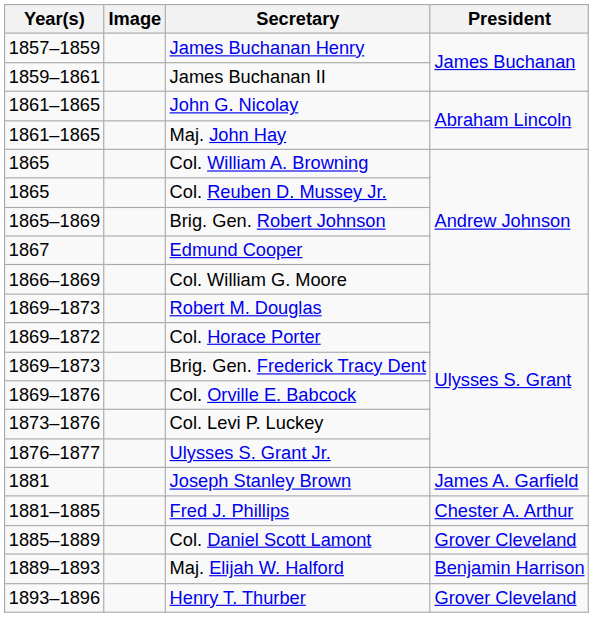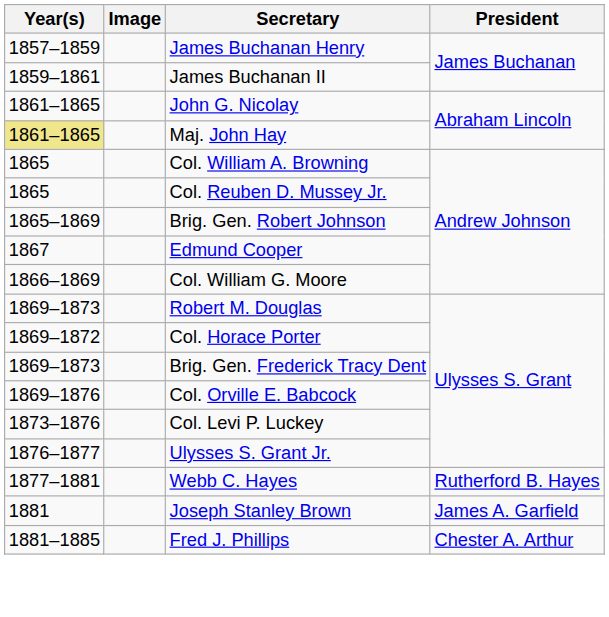 <table class="wikitable">
 <tr>
 <th>Year(s)</th>
 <th>Image</th>
 <th>Secretary</th>
 <th>President</th>
 </tr>
 <tr>
 <td>1857–1859</td>
 <td></td>
 <td><a href='#'>James Buchanan Henry</a></td>
 <td rowspan=2><a href='#'>James Buchanan</a></td>
 </tr>
 <tr>
 <td>1859–1861</td>
 <td></td>
 <td>James Buchanan II</td>
 </tr>
 <tr>
 <td>1861–1865</td>
 <td></td>
 <td><a href='#'>John G. Nicolay</a></td>
 <td rowspan=2><a href='#'>Abraham Lincoln</a></td>
 </tr>
 <tr>
-<td>1861–1865</td>
+<td style="background: khaki;">1861–1865</td>
 <td></td>
 <td>Maj. <a href='#'>John Hay</a></td>
 </tr>
 <tr>
 <td>1865</td>
 <td></td>
 <td>Col. <a href='#'>William A. Browning</a></td>
 <td rowspan=5><a href='#'>Andrew Johnson</a></td>
 </tr>
 <tr>
 <td>1865</td>
 <td></td>
 <td>Col. <a href='#'>Reuben D. Mussey Jr.</a></td>
 </tr>
 <tr>
 <td>1865–1869</td>
 <td></td>
 <td>Brig. Gen. <a href='#'>Robert Johnson</a></td>
 </tr>
 <tr>
 <td>1867</td>
 <td></td>
 <td><a href='#'>Edmund Cooper</a></td>
 </tr>
 <tr>
 <td>1866–1869</td>
 <td></td>
 <td>Col. William G. Moore</td>
 </tr>
 <tr>
 <td>1869–1873</td>
 <td></td>
 <td><a href='#'>Robert M. Douglas</a></td>
 <td rowspan=6><a href='#'>Ulysses S. Grant</a></td>
 </tr>
 <tr>
 <td>1869–1872</td>
 <td></td>
 <td>Col. <a href='#'>Horace Porter</a></td>
 </tr>
 <tr>
 <td>1869–1873</td>
 <td></td>
 <td>Brig. Gen. <a href='#'>Frederick Tracy Dent</a></td>
 </tr>
 <tr>
 <td>1869–1876</td>
 <td></td>
 <td>Col. <a href='#'>Orville E. Babcock</a></td>
 </tr>
 <tr>
 <td>1873–1876</td>
 <td></td>
 <td>Col. Levi P. Luckey</td>
 </tr>
 <tr>
 <td>1876–1877</td>
 <td></td>
 <td><a href='#'>Ulysses S. Grant Jr.</a></td>
 </tr>
 <tr>
+<td>1877–1881</td>
+<td></td>
+<td><a href='#'>Webb C. Hayes</a></td>
+<td><a href='#'>Rutherford B. Hayes</a></td>
+</tr>
+<tr>
 <td rowspan=2>1881</td>
 <td rowspan=2></td>
 <td rowspan=2><a href='#'>Joseph Stanley Brown</a></td>
 <td><a href='#'>James A. Garfield</a></td>
 </tr>
 <tr>
 <td rowspan=2><a href='#'>Chester A. Arthur</a></td>
 </tr>
 <tr>
 <td>1881–1885</td>
 <td></td>
 <td><a href='#'>Fred J. Phillips</a></td>
 </tr>
-<tr>
-<td>1885–1889</td>
-<td></td>
-<td>Col. <a href='#'>Daniel Scott Lamont</a></td>
-<td><a href='#'>Grover Cleveland</a></td>
-</tr>
-<tr>
-<td>1889–1893</td>
-<td></td>
-<td>Maj. <a href='#'>Elijah W. Halford</a></td>
-<td><a href='#'>Benjamin Harrison</a></td>
-</tr>
-<tr>
-<td>1893–1896</td>
-<td></td>
-<td><a href='#'>Henry T. Thurber</a></td>
-<td><a href='#'>Grover Cleveland</a></td>
-</tr>
 </table>
